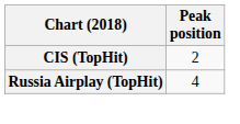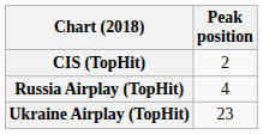 <table class="wikitable sortable plainrowheaders" style="text-align:center">
 <tr>
 <th scope="col">Chart (2018)</th>
 <th scope="col">Peak<br>position</th>
 </tr>
 <tr>
 <th scope="row">CIS (TopHit)</th>
 <td>2</td>
 </tr>
 <tr>
 <th scope="row">Russia Airplay (TopHit)</th>
 <td>4</td>
 </tr>
+<tr>
+<th scope="row">Ukraine Airplay (TopHit)</th>
+<td>23</td>
+</tr>
 </table>
